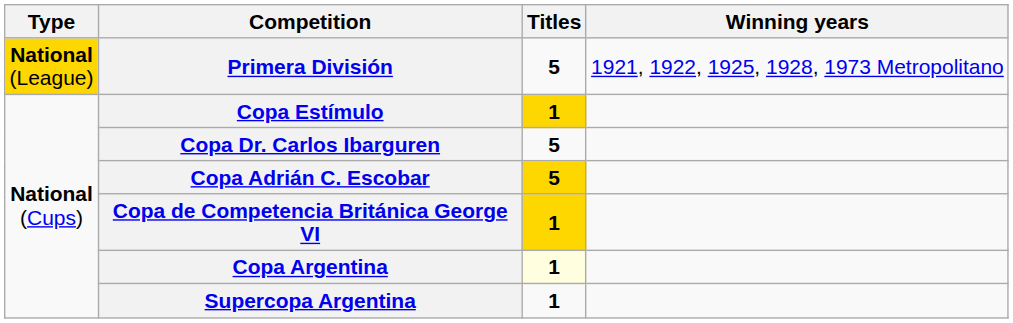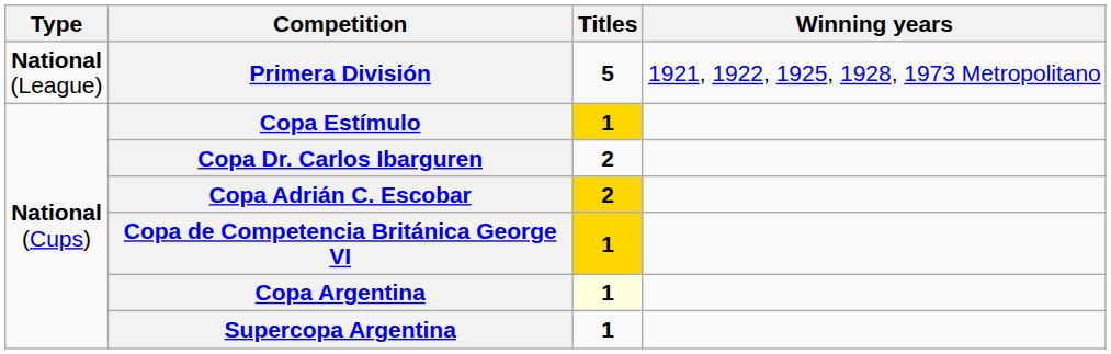 <table class="wikitable plainrowheaders" style="font-size:95%; text-align:center;">
 <tr>
 <th>Type</th>
 <th width=300px>Competition</th>
 <th>Titles</th>
 <th>Winning years</th>
 </tr>
 <tr>
-<td rowspan="1" style="background: gold;"><strong>National</strong><br>(League)</td>
+<td rowspan="1"><strong>National</strong><br>(League)</td>
 <th scope=col><a href='#'>Primera División</a></th>
 <td><strong>5</strong></td>
 <td align="left"><a href='#'>1921</a>, <a href='#'>1922</a>, <a href='#'>1925</a>, <a href='#'>1928</a>, <a href='#'>1973 Metropolitano</a></td>
 </tr>
 <tr>
 <td rowspan="6"><strong>National</strong><br>(<a href='#'>Cups</a>)</td>
 <th scope="col"><a href='#'>Copa Estímulo</a></th>
 <td bgcolor="gold"><strong>1</strong></td>
 <td></td>
 </tr>
 <tr>
 <th scope="col"><a href='#'>Copa Dr. Carlos Ibarguren</a></th>
-<td><strong>5</strong></td>
+<td><strong>2</strong></td>
 <td></td>
 </tr>
 <tr>
 <th scope="col"><a href='#'>Copa Adrián C. Escobar</a></th>
-<td bgcolor="gold"><strong>5</strong></td>
+<td bgcolor="gold"><strong>2</strong></td>
 <td></td>
 </tr>
 <tr>
 <th scope="col"><a href='#'>Copa de Competencia Británica George VI</a></th>
 <td bgcolor="gold"><strong>1</strong></td>
 <td></td>
 </tr>
 <tr>
 <th scope="col"><a href='#'>Copa Argentina</a></th>
 <td style="background: lightyellow;"><strong>1</strong></td>
 <td></td>
 </tr>
 <tr>
 <th scope="col"><a href='#'>Supercopa Argentina</a></th>
 <td><strong>1</strong></td>
 <td></td>
 </tr>
 </table>
